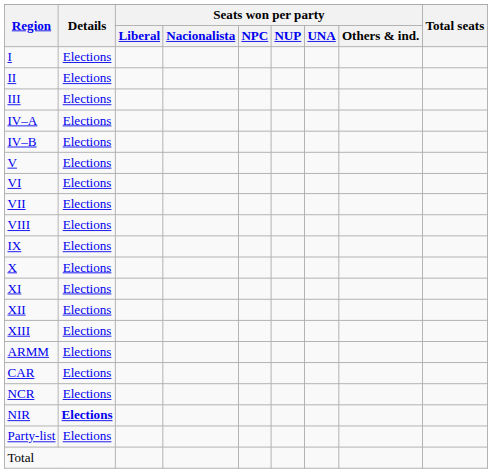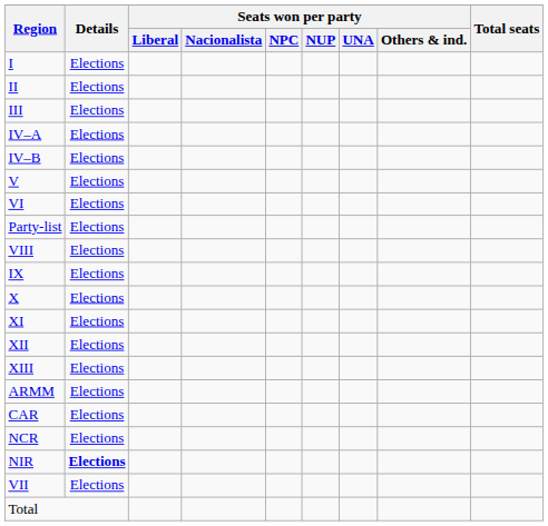 <table class=wikitable style="text-align:center; font-size:93%">
 <tr>
 </tr>
 <tr>
 <th rowspan=2><a href='#'>Region</a></th>
 <th rowspan=2>Details</th>
 <th colspan=6>Seats won per party</th>
 <th rowspan=2>Total seats</th>
 </tr>
 <tr>
 <th><a href='#'>Liberal</a></th>
 <th><a href='#'>Nacionalista</a></th>
 <th><a href='#'>NPC</a></th>
 <th><a href='#'>NUP</a></th>
 <th><a href='#'>UNA</a></th>
 <th>Others & ind.</th>
 </tr>
 <tr>
 <td align=left><a href='#'>I</a></td>
 <td><a href='#'>Elections</a></td>
 <td></td>
 <td></td>
 <td></td>
 <td></td>
 <td></td>
 <td></td>
 <td></td>
 </tr>
 <tr>
 <td align=left><a href='#'>II</a></td>
 <td><a href='#'>Elections</a></td>
 <td></td>
 <td></td>
 <td></td>
 <td></td>
 <td></td>
 <td></td>
 <td></td>
 </tr>
 <tr>
 <td align=left><a href='#'>III</a></td>
 <td><a href='#'>Elections</a></td>
 <td></td>
 <td></td>
 <td></td>
 <td></td>
 <td></td>
 <td></td>
 <td></td>
 </tr>
 <tr>
 <td align=left><a href='#'>IV–A</a></td>
 <td><a href='#'>Elections</a></td>
 <td></td>
 <td></td>
 <td></td>
 <td></td>
 <td></td>
 <td></td>
 <td></td>
 </tr>
 <tr>
 <td align=left><a href='#'>IV–B</a></td>
 <td><a href='#'>Elections</a></td>
 <td></td>
 <td></td>
 <td></td>
 <td></td>
 <td></td>
 <td></td>
 <td></td>
 </tr>
 <tr>
 <td align=left><a href='#'>V</a></td>
 <td><a href='#'>Elections</a></td>
 <td></td>
 <td></td>
 <td></td>
 <td></td>
 <td></td>
 <td></td>
 <td></td>
 </tr>
 <tr>
 <td align=left><a href='#'>VI</a></td>
 <td><a href='#'>Elections</a></td>
 <td></td>
 <td></td>
 <td></td>
 <td></td>
 <td></td>
 <td></td>
 <td></td>
 </tr>
 <tr>
-<td align=left><a href='#'>VII</a></td>
+<td align=left><a href='#'>Party-list</a></td>
 <td><a href='#'>Elections</a></td>
 <td></td>
 <td></td>
 <td></td>
 <td></td>
 <td></td>
 <td></td>
 <td></td>
 </tr>
 <tr>
 <td align=left><a href='#'>VIII</a></td>
 <td><a href='#'>Elections</a></td>
 <td></td>
 <td></td>
 <td></td>
 <td></td>
 <td></td>
 <td></td>
 <td></td>
 </tr>
 <tr>
 <td align=left><a href='#'>IX</a></td>
 <td><a href='#'>Elections</a></td>
 <td></td>
 <td></td>
 <td></td>
 <td></td>
 <td></td>
 <td></td>
 <td></td>
 </tr>
 <tr>
 <td align=left><a href='#'>X</a></td>
 <td><a href='#'>Elections</a></td>
 <td></td>
 <td></td>
 <td></td>
 <td></td>
 <td></td>
 <td></td>
 <td></td>
 </tr>
 <tr>
 <td align=left><a href='#'>XI</a></td>
 <td><a href='#'>Elections</a></td>
 <td></td>
 <td></td>
 <td></td>
 <td></td>
 <td></td>
 <td></td>
 <td></td>
 </tr>
 <tr>
 <td align=left><a href='#'>XII</a></td>
 <td><a href='#'>Elections</a></td>
 <td></td>
 <td></td>
 <td></td>
 <td></td>
 <td></td>
 <td></td>
 <td></td>
 </tr>
 <tr>
 <td align=left><a href='#'>XIII</a></td>
 <td><a href='#'>Elections</a></td>
 <td></td>
 <td></td>
 <td></td>
 <td></td>
 <td></td>
 <td></td>
 <td></td>
 </tr>
 <tr>
 <td align=left><a href='#'>ARMM</a></td>
 <td><a href='#'>Elections</a></td>
 <td></td>
 <td></td>
 <td></td>
 <td></td>
 <td></td>
 <td></td>
 <td></td>
 </tr>
 <tr>
 <td align=left><a href='#'>CAR</a></td>
 <td><a href='#'>Elections</a></td>
 <td></td>
 <td></td>
 <td></td>
 <td></td>
 <td></td>
 <td></td>
 <td></td>
 </tr>
 <tr>
 <td align=left><a href='#'>NCR</a></td>
 <td><a href='#'>Elections</a></td>
 <td></td>
 <td></td>
 <td></td>
 <td></td>
 <td></td>
 <td></td>
 <td></td>
 </tr>
 <tr>
 <td align=left><a href='#'>NIR</a></td>
 <td><strong><a href='#'>Elections</a></strong></td>
 <td></td>
 <td></td>
 <td></td>
 <td></td>
 <td></td>
 <td></td>
 <td></td>
 </tr>
 <tr>
-<td align=left><a href='#'>Party-list</a></td>
+<td align=left><a href='#'>VII</a></td>
 <td><a href='#'>Elections</a></td>
 <td></td>
 <td></td>
 <td></td>
 <td></td>
 <td></td>
 <td></td>
 <td></td>
 </tr>
 <tr>
 <td colspan=2 align=left>Total</td>
 <td></td>
 <td></td>
 <td></td>
 <td></td>
 <td></td>
 <td></td>
 <td></td>
 </tr>
 </table>
